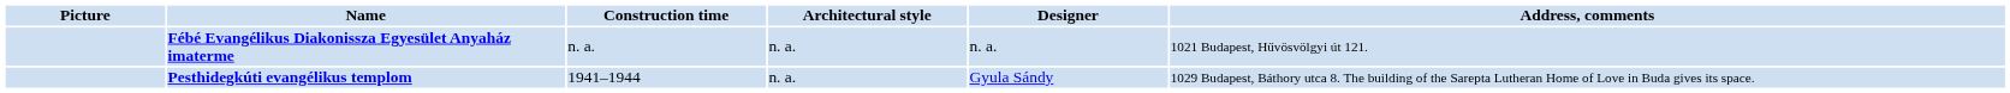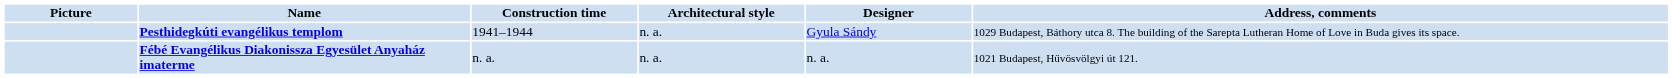 <table width="100%">
 <tr>
 <th bgcolor="#CEDFF2" width="8%">Picture</th>
 <th bgcolor="#CEDFF2" width="20%">Name</th>
 <th bgcolor="#CEDFF2" width="10%">Construction time</th>
 <th bgcolor="#CEDFF2" width="10%">Architectural style</th>
 <th bgcolor="#CEDFF2" width="10%">Designer</th>
 <th bgcolor="#CEDFF2" width="42%">Address, comments</th>
 </tr>
 <tr>
 <td bgcolor="#CEDFF2"></td>
+<td bgcolor="#CEDFF2"><strong><a href='#'>Pesthidegkúti evangélikus templom</a></strong></td>
+<td bgcolor="#CEDFF2">1941–1944</td>
+<td bgcolor="#CEDFF2">n. a.</td>
+<td bgcolor="#CEDFF2"><a href='#'>Gyula Sándy</a></td>
+<td bgcolor="#CEDFF2"><small>1029 Budapest, Báthory utca 8. The building of the Sarepta Lutheran Home of Love in Buda gives its space.</small></td>
+</tr>
+<tr>
+<td bgcolor="#CEDFF2"></td>
 <td bgcolor="#CEDFF2"><strong><a href='#'>Fébé Evangélikus Diakonissza Egyesület Anyaház imaterme</a></strong></td>
 <td bgcolor="#CEDFF2">n. a.</td>
 <td bgcolor="#CEDFF2">n. a.</td>
 <td bgcolor="#CEDFF2">n. a.</td>
 <td bgcolor="#CEDFF2"><small>1021 Budapest, Hűvösvölgyi út 121. </small></td>
 </tr>
-<tr>
-<td bgcolor="#CEDFF2"></td>
-<td bgcolor="#CEDFF2"><strong><a href='#'>Pesthidegkúti evangélikus templom</a></strong></td>
-<td bgcolor="#CEDFF2">1941–1944</td>
-<td bgcolor="#CEDFF2">n. a.</td>
-<td bgcolor="#CEDFF2"><a href='#'>Gyula Sándy</a></td>
-<td bgcolor="#CEDFF2"><small>1029 Budapest, Báthory utca 8. The building of the Sarepta Lutheran Home of Love in Buda gives its space.</small></td>
-</tr>
 </table>
